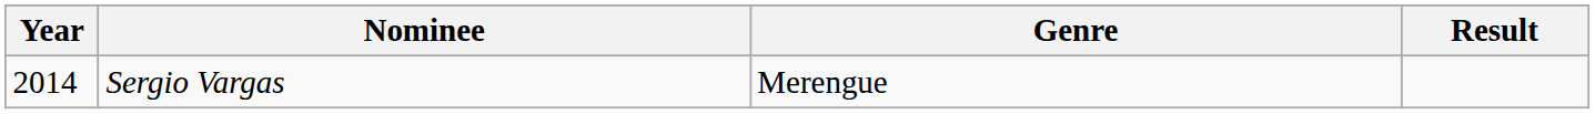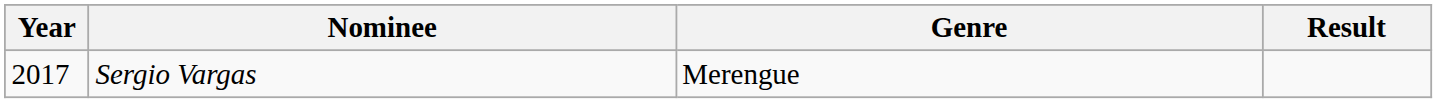 <table class="wikitable" style="table-layout: fixed;">
 <tr>
 <th width="5%">Year</th>
 <th width="35%">Nominee</th>
 <th width="35%">Genre</th>
 <th width="10%">Result</th>
 </tr>
 <tr>
-<td>2014</td>
+<td>2017</td>
 <td><em>Sergio Vargas</em></td>
 <td>Merengue</td>
 <td></td>
 </tr>
 </table>
